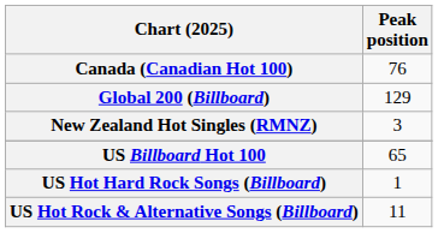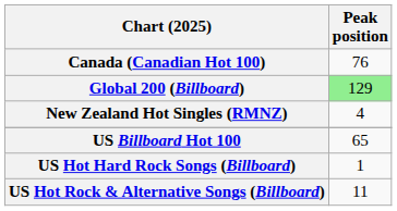 <table class="wikitable sortable plainrowheaders" style="text-align:center">
 <tr>
 <th scope="col">Chart (2025)</th>
 <th scope="col">Peak<br>position</th>
 </tr>
 <tr>
 <th scope="row">Canada (<a href='#'>Canadian Hot 100</a>)</th>
 <td>76</td>
 </tr>
 <tr>
 <th scope="row"><a href='#'>Global 200</a> (<em><a href='#'>Billboard</a></em>)</th>
-<td>129</td>
+<td style="background: lightgreen;">129</td>
 </tr>
 <tr>
 <th scope="row">New Zealand Hot Singles (<a href='#'>RMNZ</a>)</th>
-<td>3</td>
+<td>4</td>
 </tr>
 <tr>
 </tr>
 <tr>
 <th scope="row">US <a href='#'><em>Billboard</em> Hot 100</a></th>
 <td>65</td>
 </tr>
 <tr>
 <th scope="row">US <a href='#'>Hot Hard Rock Songs</a> (<em><a href='#'>Billboard</a></em>)</th>
 <td>1</td>
 </tr>
 <tr>
 <th scope="row">US <a href='#'>Hot Rock & Alternative Songs</a> (<em><a href='#'>Billboard</a></em>)</th>
 <td>11</td>
 </tr>
 </table>
